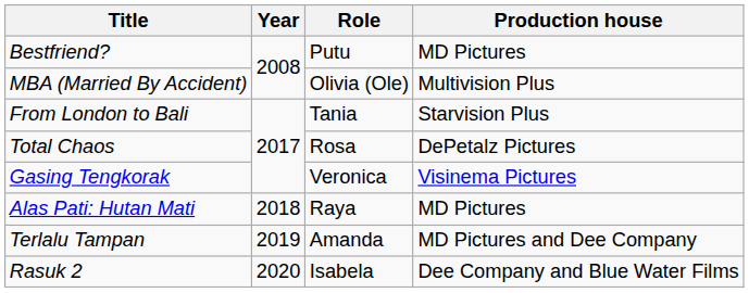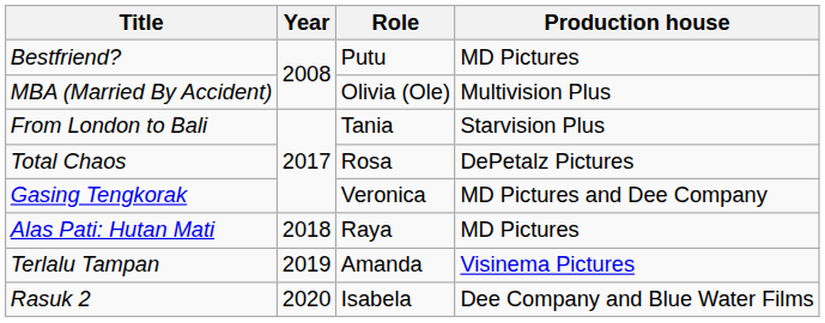 <table class="wikitable sortable plainrowheaders">
 <tr>
 <th scope="col">Title</th>
 <th scope="col">Year</th>
 <th scope="col">Role</th>
 <th scope="col">Production house</th>
 </tr>
 <tr>
 <td><em>Bestfriend?</em></td>
 <td rowspan="2">2008</td>
 <td>Putu</td>
 <td>MD Pictures</td>
 </tr>
 <tr>
 <td><em>MBA (Married By Accident)</em></td>
 <td>Olivia (Ole)</td>
 <td>Multivision Plus</td>
 </tr>
 <tr>
 <td><em>From London to Bali</em></td>
 <td rowspan="3">2017</td>
 <td>Tania</td>
 <td>Starvision Plus</td>
 </tr>
 <tr>
 <td><em>Total Chaos</em></td>
 <td>Rosa</td>
 <td>DePetalz Pictures</td>
 </tr>
 <tr>
 <td><em><a href='#'>Gasing Tengkorak</a></em></td>
 <td>Veronica</td>
-<td><a href='#'>Visinema Pictures</a></td>
+<td>MD Pictures and Dee Company</td>
 </tr>
 <tr>
 <td><em><a href='#'>Alas Pati: Hutan Mati</a></em></td>
 <td>2018</td>
 <td>Raya</td>
 <td>MD Pictures</td>
 </tr>
 <tr>
 <td><em>Terlalu Tampan</em></td>
 <td>2019</td>
 <td>Amanda</td>
-<td>MD Pictures and Dee Company</td>
+<td><a href='#'>Visinema Pictures</a></td>
 </tr>
 <tr>
 <td><em>Rasuk 2</em></td>
 <td>2020</td>
 <td>Isabela</td>
 <td>Dee Company and Blue Water Films</td>
 </tr>
 </table>
